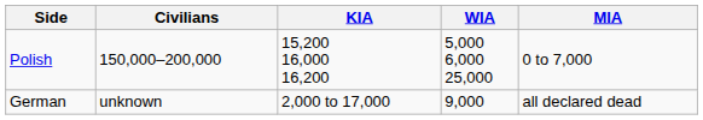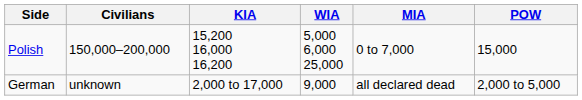 <table class="wikitable" style="margin: 1em auto 1em auto; width:80%;">
 <tr>
 <th>Side</th>
 <th>Civilians</th>
 <th><a href='#'>KIA</a></th>
 <th><a href='#'>WIA</a></th>
 <th><a href='#'>MIA</a></th>
+<th><a href='#'>POW</a></th>
 </tr>
 <tr>
 <td><a href='#'>Polish</a></td>
 <td>150,000–200,000</td>
 <td>15,200<br>16,000<br>16,200</td>
 <td>5,000<br>6,000<br>25,000</td>
 <td>0 to 7,000</td>
+<td>15,000</td>
 </tr>
 <tr>
 <td>German</td>
 <td>unknown</td>
 <td>2,000 to 17,000</td>
 <td>9,000</td>
 <td>all declared dead</td>
+<td>2,000 to 5,000</td>
 </tr>
 </table>
